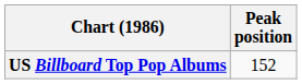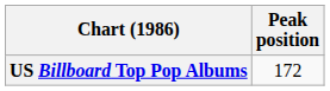 <table class="wikitable sortable plainrowheaders" style="text-align:center;">
 <tr>
 <th scope="col">Chart (1986)</th>
 <th scope="col">Peak<br> position</th>
 </tr>
 <tr>
 <th scope="row">US <a href='#'><em>Billboard</em> Top Pop Albums</a></th>
-<td>152</td>
+<td>172</td>
 </tr>
 </table>
